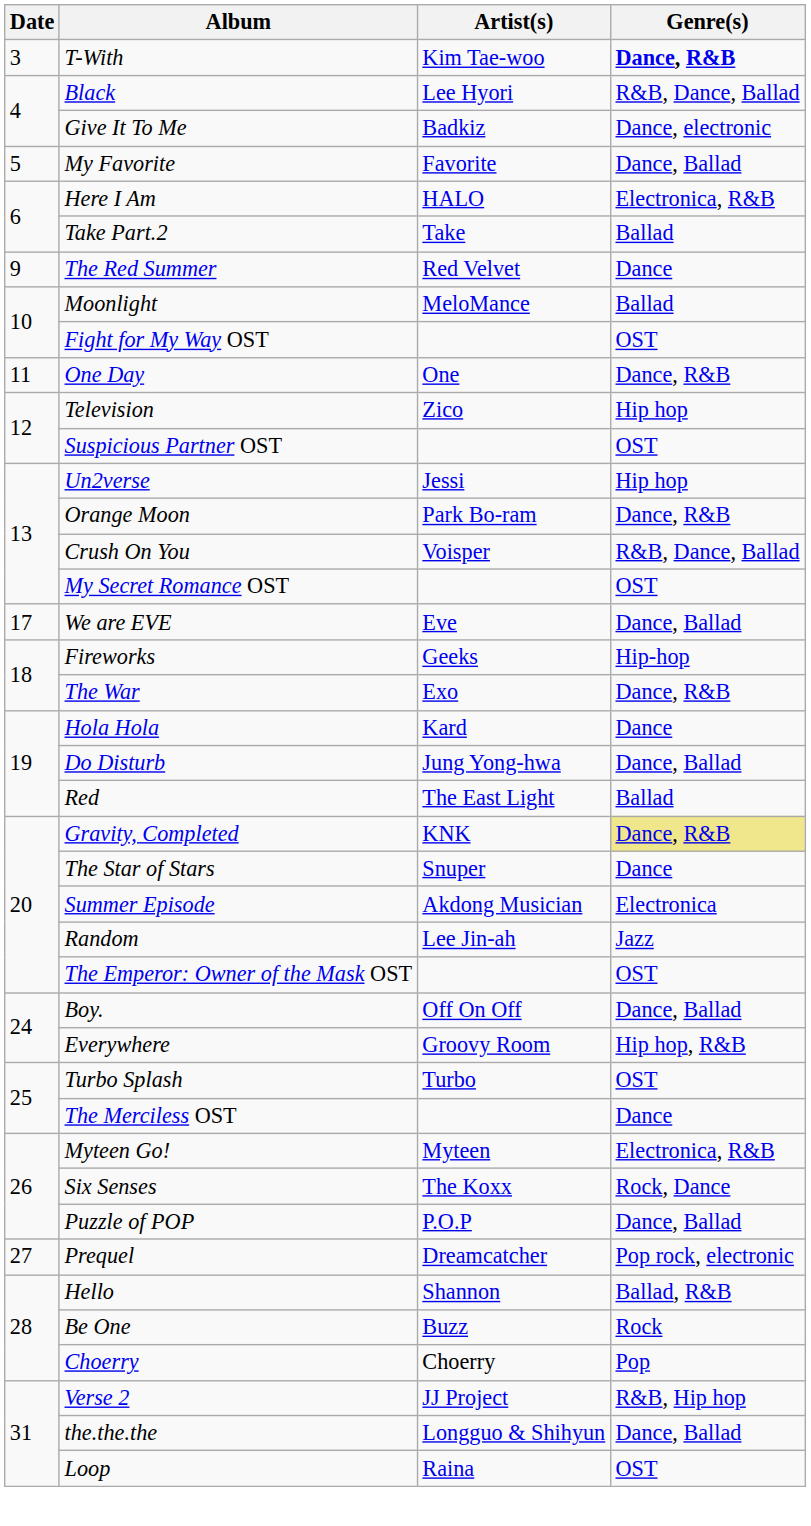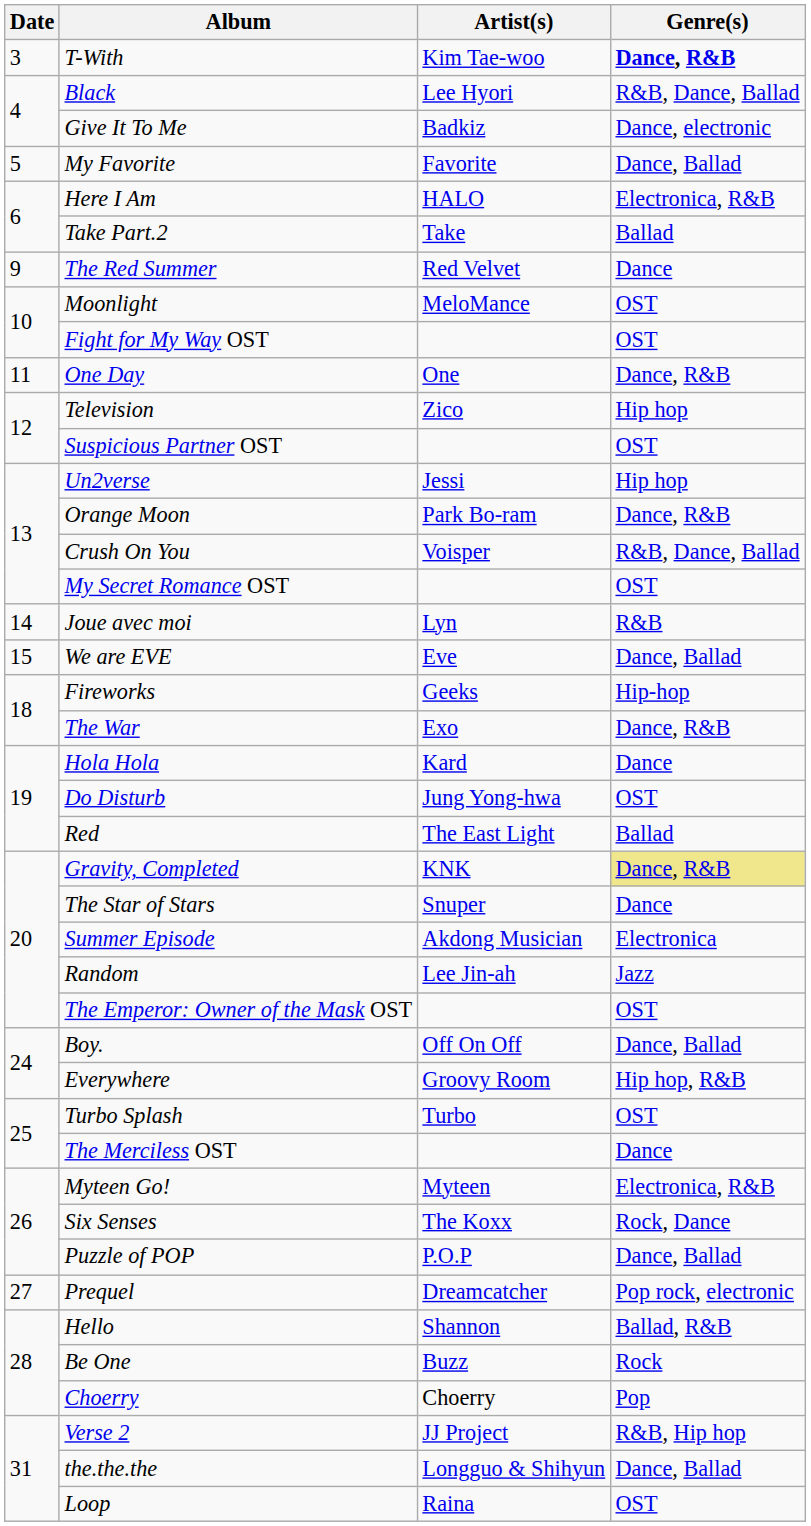 <table class="wikitable">
 <tr>
 <th>Date</th>
 <th>Album</th>
 <th>Artist(s)</th>
 <th>Genre(s)</th>
 </tr>
 <tr>
 <td>3</td>
 <td><em>T-With</em></td>
 <td><a href='#'>Kim Tae-woo</a></td>
 <td><strong><a href='#'>Dance</a>, <a href='#'>R&B</a></strong></td>
 </tr>
 <tr>
 <td rowspan="2">4</td>
 <td><em><a href='#'>Black</a></em></td>
 <td><a href='#'>Lee Hyori</a></td>
 <td><a href='#'>R&B</a>, <a href='#'>Dance</a>, <a href='#'>Ballad</a></td>
 </tr>
 <tr>
 <td><em>Give It To Me</em></td>
 <td><a href='#'>Badkiz</a></td>
 <td><a href='#'>Dance</a>, <a href='#'>electronic</a></td>
 </tr>
 <tr>
 <td>5</td>
 <td><em>My Favorite</em></td>
 <td><a href='#'>Favorite</a></td>
 <td><a href='#'>Dance</a>, <a href='#'>Ballad</a></td>
 </tr>
 <tr>
 <td rowspan="2">6</td>
 <td><em>Here I Am</em></td>
 <td><a href='#'>HALO</a></td>
 <td><a href='#'>Electronica</a>, <a href='#'>R&B</a></td>
 </tr>
 <tr>
 <td><em>Take Part.2</em></td>
 <td><a href='#'>Take</a></td>
 <td><a href='#'>Ballad</a></td>
 </tr>
 <tr>
 <td>9</td>
 <td><em><a href='#'>The Red Summer</a></em></td>
 <td><a href='#'>Red Velvet</a></td>
 <td><a href='#'>Dance</a></td>
 </tr>
 <tr>
 <td rowspan="2">10</td>
 <td><em>Moonlight</em></td>
 <td><a href='#'>MeloMance</a></td>
-<td><a href='#'>Ballad</a></td>
+<td><a href='#'>OST</a></td>
 </tr>
 <tr>
 <td><em><a href='#'>Fight for My Way</a></em> OST</td>
 <td></td>
 <td><a href='#'>OST</a></td>
 </tr>
 <tr>
 <td>11</td>
 <td><em><a href='#'>One Day</a></em></td>
 <td><a href='#'>One</a></td>
 <td><a href='#'>Dance</a>, <a href='#'>R&B</a></td>
 </tr>
 <tr>
 <td rowspan="2">12</td>
 <td><em>Television</em></td>
 <td><a href='#'>Zico</a></td>
 <td><a href='#'>Hip hop</a></td>
 </tr>
 <tr>
 <td><em><a href='#'>Suspicious Partner</a></em> OST</td>
 <td></td>
 <td><a href='#'>OST</a></td>
 </tr>
 <tr>
 <td rowspan="4">13</td>
 <td><em><a href='#'>Un2verse</a></em></td>
 <td><a href='#'>Jessi</a></td>
 <td><a href='#'>Hip hop</a></td>
 </tr>
 <tr>
 <td><em>Orange Moon</em></td>
 <td><a href='#'>Park Bo-ram</a></td>
 <td><a href='#'>Dance</a>, <a href='#'>R&B</a></td>
 </tr>
 <tr>
 <td><em>Crush On You</em></td>
 <td><a href='#'>Voisper</a></td>
 <td><a href='#'>R&B</a>, <a href='#'>Dance</a>, <a href='#'>Ballad</a></td>
 </tr>
 <tr>
 <td><em><a href='#'>My Secret Romance</a></em> OST</td>
 <td></td>
 <td><a href='#'>OST</a></td>
 </tr>
 <tr>
-<td>17</td>
+<td>14</td>
+<td><em>Joue avec moi</em></td>
+<td><a href='#'>Lyn</a></td>
+<td><a href='#'>R&B</a></td>
+</tr>
+<tr>
+<td>15</td>
 <td><em>We are EVE</em></td>
 <td><a href='#'>Eve</a></td>
 <td><a href='#'>Dance</a>, <a href='#'>Ballad</a></td>
 </tr>
 <tr>
 <td rowspan="2">18</td>
 <td><em>Fireworks</em></td>
 <td><a href='#'>Geeks</a></td>
 <td><a href='#'>Hip-hop</a></td>
 </tr>
 <tr>
 <td><em><a href='#'>The War</a></em></td>
 <td><a href='#'>Exo</a></td>
 <td><a href='#'>Dance</a>, <a href='#'>R&B</a></td>
 </tr>
 <tr>
 <td rowspan="3">19</td>
 <td><em><a href='#'>Hola Hola</a></em></td>
 <td><a href='#'>Kard</a></td>
 <td><a href='#'>Dance</a></td>
 </tr>
 <tr>
 <td><em><a href='#'>Do Disturb</a></em></td>
 <td><a href='#'>Jung Yong-hwa</a></td>
-<td><a href='#'>Dance</a>, <a href='#'>Ballad</a></td>
+<td><a href='#'>OST</a></td>
 </tr>
 <tr>
 <td><em>Red</em></td>
 <td><a href='#'>The East Light</a></td>
 <td><a href='#'>Ballad</a></td>
 </tr>
 <tr>
 <td rowspan="5">20</td>
 <td><em><a href='#'>Gravity, Completed</a></em></td>
 <td><a href='#'>KNK</a></td>
 <td style="background: khaki;"><a href='#'>Dance</a>, <a href='#'>R&B</a></td>
 </tr>
 <tr>
 <td><em>The Star of Stars</em></td>
 <td><a href='#'>Snuper</a></td>
 <td><a href='#'>Dance</a></td>
 </tr>
 <tr>
 <td><em><a href='#'>Summer Episode</a></em></td>
 <td><a href='#'>Akdong Musician</a></td>
 <td><a href='#'>Electronica</a></td>
 </tr>
 <tr>
 <td><em>Random</em></td>
 <td><a href='#'>Lee Jin-ah</a></td>
 <td><a href='#'>Jazz</a></td>
 </tr>
 <tr>
 <td><em><a href='#'>The Emperor: Owner of the Mask</a></em> OST</td>
 <td></td>
 <td><a href='#'>OST</a></td>
 </tr>
 <tr>
 <td rowspan="2">24</td>
 <td><em>Boy.</em></td>
 <td><a href='#'>Off On Off</a></td>
 <td><a href='#'>Dance</a>, <a href='#'>Ballad</a></td>
 </tr>
 <tr>
 <td><em>Everywhere</em></td>
 <td><a href='#'>Groovy Room</a></td>
 <td><a href='#'>Hip hop</a>, <a href='#'>R&B</a></td>
 </tr>
 <tr>
 <td rowspan="2">25</td>
 <td><em>Turbo Splash</em></td>
 <td><a href='#'>Turbo</a></td>
 <td><a href='#'>OST</a></td>
 </tr>
 <tr>
 <td><em><a href='#'>The Merciless</a></em> OST</td>
 <td></td>
 <td><a href='#'>Dance</a></td>
 </tr>
 <tr>
 <td rowspan="3">26</td>
 <td><em>Myteen Go!</em></td>
 <td><a href='#'>Myteen</a></td>
 <td><a href='#'>Electronica</a>, <a href='#'>R&B</a></td>
 </tr>
 <tr>
 <td><em>Six Senses</em></td>
 <td><a href='#'>The Koxx</a></td>
 <td><a href='#'>Rock</a>, <a href='#'>Dance</a></td>
 </tr>
 <tr>
 <td><em>Puzzle of POP</em></td>
 <td><a href='#'>P.O.P</a></td>
 <td><a href='#'>Dance</a>, <a href='#'>Ballad</a></td>
 </tr>
 <tr>
 <td>27</td>
 <td><em>Prequel</em></td>
 <td><a href='#'>Dreamcatcher</a></td>
 <td><a href='#'>Pop rock</a>, <a href='#'>electronic</a></td>
 </tr>
 <tr>
 <td rowspan="3">28</td>
 <td><em>Hello</em></td>
 <td><a href='#'>Shannon</a></td>
 <td><a href='#'>Ballad</a>, <a href='#'>R&B</a></td>
 </tr>
 <tr>
 <td><em>Be One</em></td>
 <td><a href='#'>Buzz</a></td>
 <td><a href='#'>Rock</a></td>
 </tr>
 <tr>
 <td><em><a href='#'>Choerry</a></em></td>
 <td>Choerry</td>
 <td><a href='#'>Pop</a></td>
 </tr>
 <tr>
 <td rowspan="3">31</td>
 <td><em><a href='#'>Verse 2</a></em></td>
 <td><a href='#'>JJ Project</a></td>
 <td><a href='#'>R&B</a>, <a href='#'>Hip hop</a></td>
 </tr>
 <tr>
 <td><em>the.the.the</em></td>
 <td><a href='#'>Longguo & Shihyun</a></td>
 <td><a href='#'>Dance</a>, <a href='#'>Ballad</a></td>
 </tr>
 <tr>
 <td><em>Loop</em></td>
 <td><a href='#'>Raina</a></td>
 <td><a href='#'>OST</a></td>
 </tr>
 </table>
